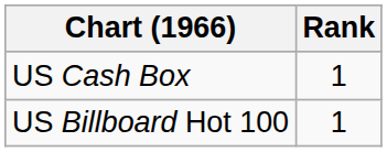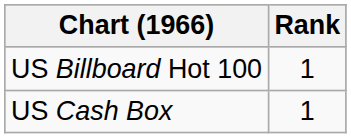 <table class="wikitable">
 <tr>
 <th>Chart (1966)</th>
 <th style="text-align:center;">Rank</th>
 </tr>
 <tr>
+<td>US <em>Billboard</em> Hot 100</td>
+<td style="text-align:center;">1</td>
+</tr>
+<tr>
 <td>US <em>Cash Box</em></td>
 <td style="text-align:center;">1</td>
 </tr>
-<tr>
-<td>US <em>Billboard</em> Hot 100</td>
-<td style="text-align:center;">1</td>
-</tr>
 </table>
